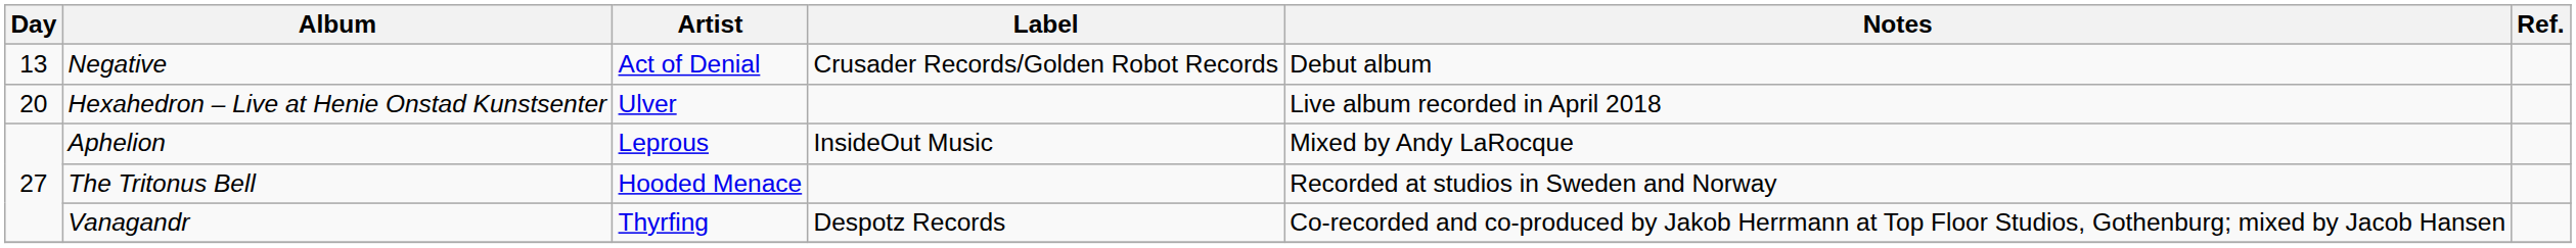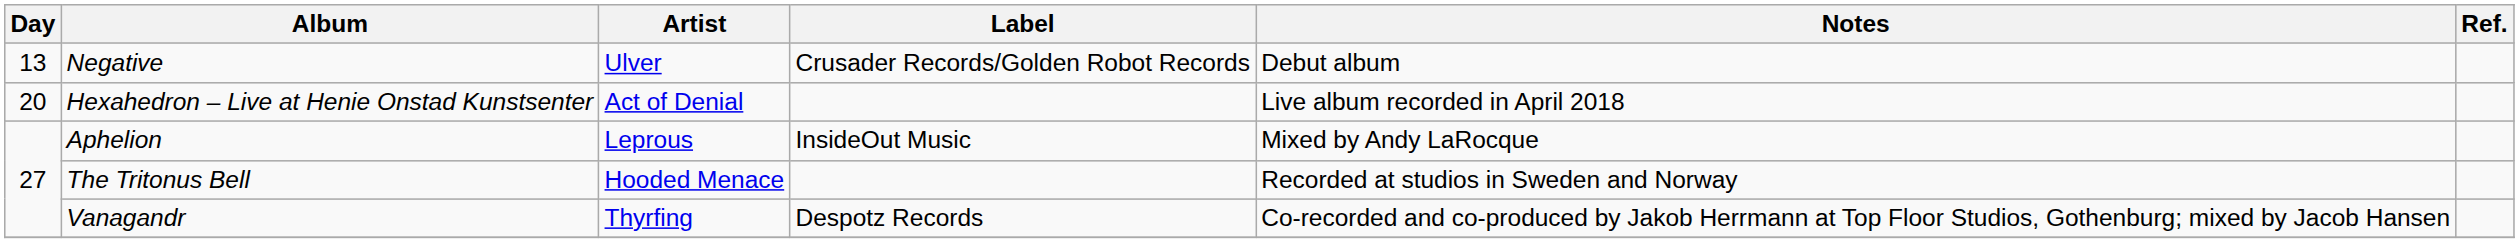 <table class="wikitable">
 <tr>
 <th>Day</th>
 <th>Album</th>
 <th>Artist</th>
 <th>Label</th>
 <th>Notes</th>
 <th>Ref.</th>
 </tr>
 <tr>
 <td rowspan="1" style="text-align:center;">13</td>
 <td><em>Negative</em></td>
-<td><a href='#'>Act of Denial</a></td>
+<td><a href='#'>Ulver</a></td>
 <td>Crusader Records/Golden Robot Records</td>
 <td>Debut album</td>
 <td></td>
 </tr>
 <tr>
 <td rowspan="1" style="text-align:center;">20</td>
 <td><em>Hexahedron – Live at Henie Onstad Kunstsenter</em></td>
-<td><a href='#'>Ulver</a></td>
+<td><a href='#'>Act of Denial</a></td>
 <td></td>
 <td>Live album recorded in April 2018</td>
 <td></td>
 </tr>
 <tr>
 <td rowspan="3" style="text-align:center;">27</td>
 <td><em>Aphelion</em></td>
 <td><a href='#'>Leprous</a></td>
 <td>InsideOut Music</td>
 <td>Mixed by Andy LaRocque</td>
 <td></td>
 </tr>
 <tr>
 <td><em>The Tritonus Bell</em></td>
 <td><a href='#'>Hooded Menace</a></td>
 <td></td>
 <td>Recorded at studios in Sweden and Norway</td>
 <td></td>
 </tr>
 <tr>
 <td><em>Vanagandr</em></td>
 <td><a href='#'>Thyrfing</a></td>
 <td>Despotz Records</td>
 <td>Co-recorded and co-produced by Jakob Herrmann at Top Floor Studios, Gothenburg; mixed by Jacob Hansen</td>
 <td></td>
 </tr>
 <tr>
 </tr>
 </table>
